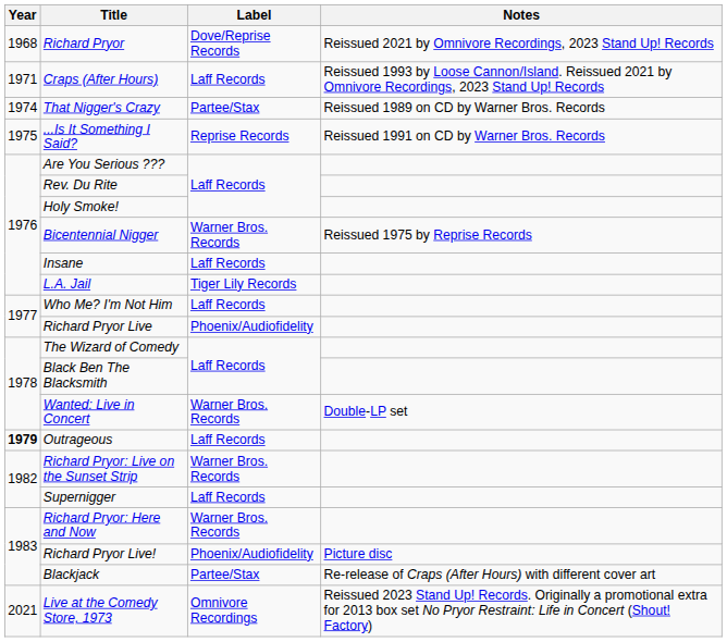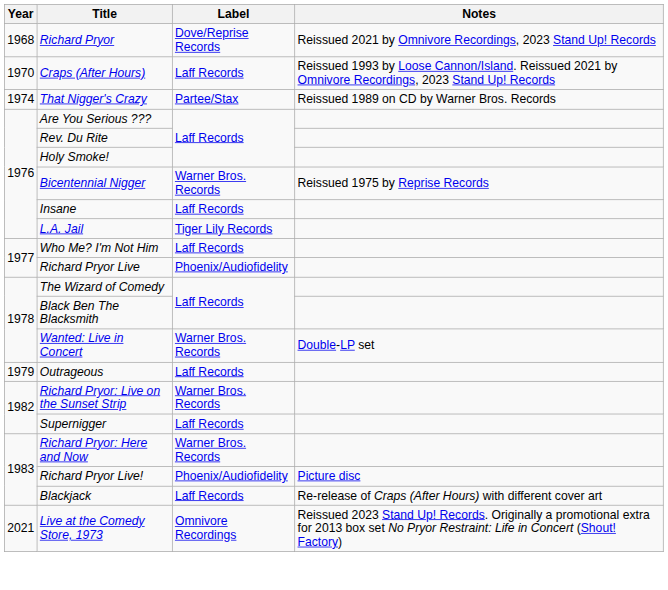 <table class="wikitable">
 <tr>
 <th>Year</th>
 <th>Title</th>
 <th>Label</th>
 <th>Notes</th>
 </tr>
 <tr>
 <td>1968</td>
 <td><em><a href='#'>Richard Pryor</a></em></td>
 <td><a href='#'>Dove/Reprise Records</a></td>
 <td>Reissued 2021 by <a href='#'>Omnivore Recordings</a>, 2023 <a href='#'>Stand Up! Records</a></td>
 </tr>
 <tr>
-<td>1971</td>
+<td>1970</td>
 <td><em><a href='#'>Craps (After Hours)</a></em></td>
 <td><a href='#'>Laff Records</a></td>
 <td>Reissued 1993 by <a href='#'>Loose Cannon/Island</a>. Reissued 2021 by <a href='#'>Omnivore Recordings</a>, 2023 <a href='#'>Stand Up! Records</a></td>
 </tr>
 <tr>
 <td>1974</td>
 <td><em><a href='#'>That Nigger's Crazy</a></em></td>
 <td><a href='#'>Partee/Stax</a></td>
 <td>Reissued 1989 on CD by Warner Bros. Records</td>
-</tr>
-<tr>
-<td>1975</td>
-<td><em><a href='#'>...Is It Something I Said?</a></em></td>
-<td><a href='#'>Reprise Records</a></td>
-<td>Reissued 1991 on CD by <a href='#'>Warner Bros. Records</a></td>
 </tr>
 <tr>
 <td rowspan="6">1976</td>
 <td><em>Are You Serious ???</em></td>
 <td rowspan="3"><a href='#'>Laff Records</a></td>
 <td></td>
 </tr>
 <tr>
 <td><em>Rev. Du Rite</em></td>
 <td></td>
 </tr>
 <tr>
 <td><em>Holy Smoke!</em></td>
 <td></td>
 </tr>
 <tr>
 <td><em><a href='#'>Bicentennial Nigger</a></em></td>
 <td><a href='#'>Warner Bros. Records</a></td>
 <td>Reissued 1975 by <a href='#'>Reprise Records</a></td>
 </tr>
 <tr>
 <td><em>Insane</em></td>
 <td><a href='#'>Laff Records</a></td>
 <td></td>
 </tr>
 <tr>
 <td><em><a href='#'>L.A. Jail</a></em></td>
 <td><a href='#'>Tiger Lily Records</a></td>
 <td></td>
 </tr>
 <tr>
 <td rowspan="2">1977</td>
 <td><em>Who Me? I'm Not Him</em></td>
 <td><a href='#'>Laff Records</a></td>
 <td></td>
 </tr>
 <tr>
 <td><em>Richard Pryor Live</em></td>
 <td><a href='#'>Phoenix/Audiofidelity</a></td>
 <td></td>
 </tr>
 <tr>
 <td rowspan="3">1978</td>
 <td><em>The Wizard of Comedy</em></td>
 <td rowspan="2"><a href='#'>Laff Records</a></td>
 <td></td>
 </tr>
 <tr>
 <td><em>Black Ben The Blacksmith</em></td>
 <td></td>
 </tr>
 <tr>
 <td><em><a href='#'>Wanted: Live in Concert</a></em></td>
 <td><a href='#'>Warner Bros. Records</a></td>
 <td><a href='#'>Double</a>-<a href='#'>LP</a> set</td>
 </tr>
 <tr>
-<td><strong>1979</strong></td>
+<td>1979</td>
 <td><em>Outrageous</em></td>
 <td><a href='#'>Laff Records</a></td>
 <td></td>
 </tr>
 <tr>
 <td rowspan="2">1982</td>
 <td><em><a href='#'>Richard Pryor: Live on the Sunset Strip</a></em></td>
 <td><a href='#'>Warner Bros. Records</a></td>
 <td></td>
 </tr>
 <tr>
 <td><em>Supernigger</em></td>
 <td><a href='#'>Laff Records</a></td>
 <td></td>
 </tr>
 <tr>
 <td rowspan="3">1983</td>
 <td><em><a href='#'>Richard Pryor: Here and Now</a></em></td>
 <td><a href='#'>Warner Bros. Records</a></td>
 <td></td>
 </tr>
 <tr>
 <td><em>Richard Pryor Live!</em></td>
 <td><a href='#'>Phoenix/Audiofidelity</a></td>
 <td><a href='#'>Picture disc</a></td>
 </tr>
 <tr>
 <td><em>Blackjack</em></td>
-<td><a href='#'>Partee/Stax</a></td>
+<td><a href='#'>Laff Records</a></td>
 <td>Re-release of <em>Craps (After Hours)</em> with different cover art</td>
 </tr>
 <tr>
 <td>2021</td>
 <td><em><a href='#'>Live at the Comedy Store, 1973</a></em></td>
 <td><a href='#'>Omnivore Recordings</a></td>
 <td>Reissued 2023 <a href='#'>Stand Up! Records</a>. Originally a promotional extra for 2013 box set <em>No Pryor Restraint: Life in Concert</em> (<a href='#'>Shout! Factory</a>)</td>
 </tr>
 </table>
